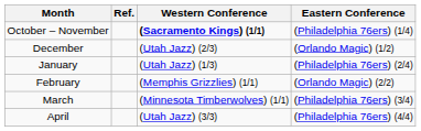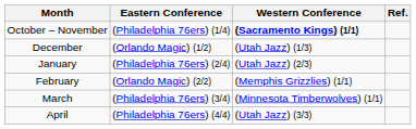 <table class="wikitable sortable" border="1">
 <tr>
 <th>Month</th>
+<th>Eastern Conference</th>
+<th>Western Conference</th>
 <th class=unsortable>Ref.</th>
-<th>Western Conference</th>
-<th>Eastern Conference</th>
 </tr>
 <tr>
 <td align=center>October – November</td>
+<td> (<a href='#'>Philadelphia 76ers</a>) <small>(1/4)</small></td>
+<td><strong> (<a href='#'>Sacramento Kings</a>) <small>(1/1)</small></strong></td>
 <td align=center></td>
-<td><strong> (<a href='#'>Sacramento Kings</a>) <small>(1/1)</small></strong></td>
-<td> (<a href='#'>Philadelphia 76ers</a>) <small>(1/4)</small></td>
 </tr>
 <tr>
 <td align=center>December</td>
+<td> (<a href='#'>Orlando Magic</a>) <small>(1/2)</small></td>
+<td> (<a href='#'>Utah Jazz</a>) <small>(1/3)</small></td>
 <td align=center></td>
-<td> (<a href='#'>Utah Jazz</a>) <small>(2/3)</small></td>
-<td> (<a href='#'>Orlando Magic</a>) <small>(1/2)</small></td>
 </tr>
 <tr>
 <td align=center>January</td>
+<td> (<a href='#'>Philadelphia 76ers</a>) <small>(2/4)</small></td>
+<td> (<a href='#'>Utah Jazz</a>) <small>(2/3)</small></td>
 <td align=center></td>
-<td> (<a href='#'>Utah Jazz</a>) <small>(1/3)</small></td>
-<td> (<a href='#'>Philadelphia 76ers</a>) <small>(2/4)</small></td>
 </tr>
 <tr>
 <td align=center>February</td>
+<td> (<a href='#'>Orlando Magic</a>) <small>(2/2)</small></td>
+<td> (<a href='#'>Memphis Grizzlies</a>) <small>(1/1)</small></td>
 <td align=center></td>
-<td> (<a href='#'>Memphis Grizzlies</a>) <small>(1/1)</small></td>
-<td> (<a href='#'>Orlando Magic</a>) <small>(2/2)</small></td>
 </tr>
 <tr>
 <td align=center>March</td>
+<td> (<a href='#'>Philadelphia 76ers</a>) <small>(3/4)</small></td>
+<td> (<a href='#'>Minnesota Timberwolves</a>) <small>(1/1)</small></td>
 <td align=center></td>
-<td> (<a href='#'>Minnesota Timberwolves</a>) <small>(1/1)</small></td>
-<td> (<a href='#'>Philadelphia 76ers</a>) <small>(3/4)</small></td>
 </tr>
 <tr>
 <td align=center>April</td>
+<td> (<a href='#'>Philadelphia 76ers</a>) <small>(4/4)</small></td>
+<td> (<a href='#'>Utah Jazz</a>) <small>(3/3)</small></td>
 <td align=center></td>
-<td> (<a href='#'>Utah Jazz</a>) <small>(3/3)</small></td>
-<td> (<a href='#'>Philadelphia 76ers</a>) <small>(4/4)</small></td>
 </tr>
 </table>
